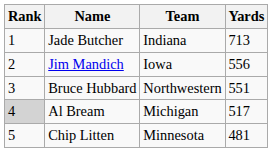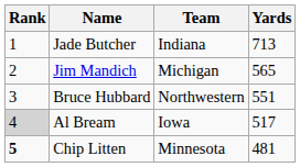 <table class="wikitable" style="font-size: 90%">
 <tr>
 <th>Rank</th>
 <th>Name</th>
 <th>Team</th>
 <th>Yards</th>
 </tr>
 <tr>
 <td>1</td>
 <td>Jade Butcher</td>
 <td>Indiana</td>
 <td>713</td>
 </tr>
 <tr>
 <td>2</td>
 <td><a href='#'>Jim Mandich</a></td>
-<td>Iowa</td>
-<td>556</td>
+<td>Michigan</td>
+<td>565</td>
 </tr>
 <tr>
 <td>3</td>
 <td>Bruce Hubbard</td>
 <td>Northwestern</td>
 <td>551</td>
 </tr>
 <tr>
 <td style="background: lightgrey;">4</td>
 <td>Al Bream</td>
-<td>Michigan</td>
+<td>Iowa</td>
 <td>517</td>
 </tr>
 <tr>
-<td>5</td>
+<td><strong>5</strong></td>
 <td>Chip Litten</td>
 <td>Minnesota</td>
 <td>481</td>
 </tr>
 </table>
